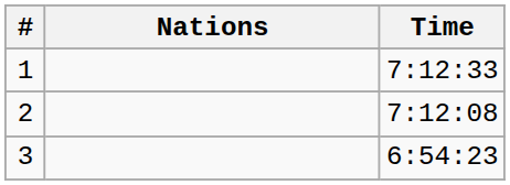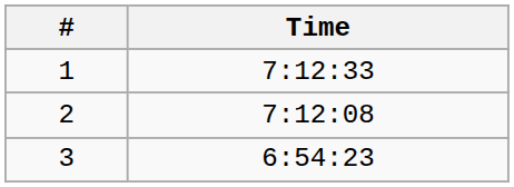 <table class="wikitable" style="text-align:center;">
 <tr>
 <th width=8%>#</th>
-<th width=67%>Nations</th>
 <th width=25%>Time</th>
 </tr>
 <tr>
 <td>1</td>
-<td align="left"></td>
 <td>7:12:33</td>
 </tr>
 <tr>
 <td>2</td>
-<td align="left"></td>
 <td>7:12:08</td>
 </tr>
 <tr>
 <td>3</td>
-<td align="left"></td>
 <td>6:54:23</td>
 </tr>
 </table>
